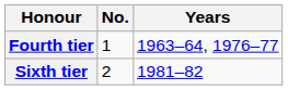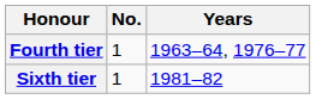 <table class="wikitable plainrowheaders">
 <tr>
 <th scope=col>Honour</th>
 <th scope=col>No.</th>
 <th scope=col>Years</th>
 </tr>
 <tr>
 <th scope=row><a href='#'>Fourth tier</a></th>
 <td>1</td>
 <td><a href='#'>1963–64</a>, <a href='#'>1976–77</a></td>
 </tr>
 <tr>
 <th scope=row><a href='#'>Sixth tier</a></th>
-<td>2</td>
+<td>1</td>
 <td><a href='#'>1981–82</a></td>
 </tr>
 </table>
